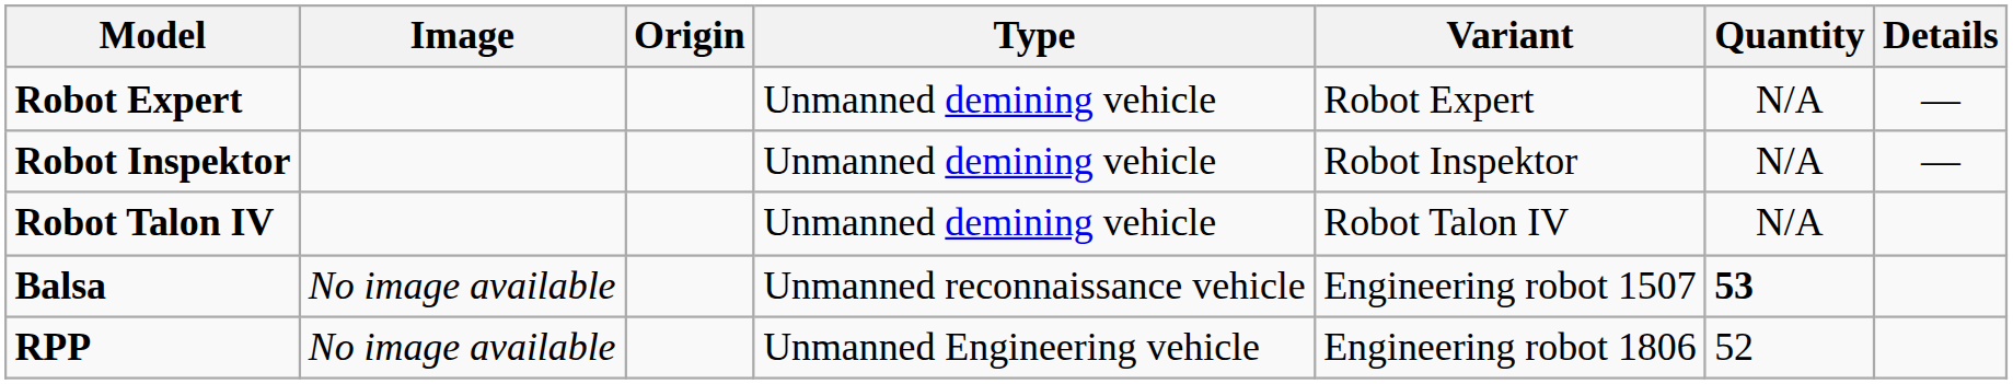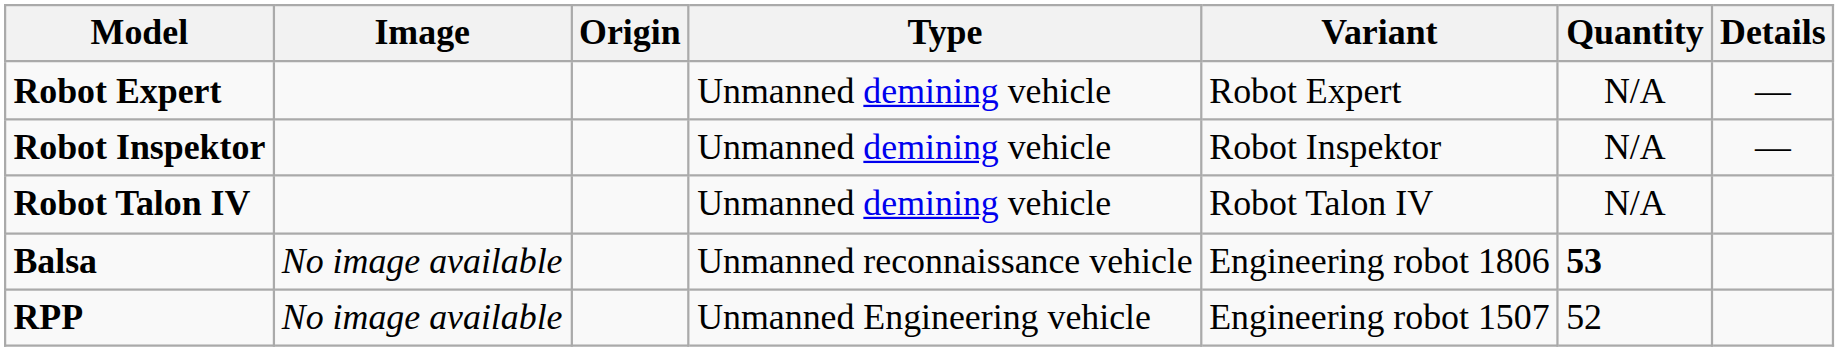 <table class="wikitable">
 <tr>
 <th>Model</th>
 <th>Image</th>
 <th>Origin</th>
 <th>Type</th>
 <th>Variant</th>
 <th>Quantity</th>
 <th>Details</th>
 </tr>
 <tr>
 <td><strong>Robot Expert</strong></td>
 <td></td>
 <td><small></small></td>
 <td>Unmanned <a href='#'>demining</a> vehicle</td>
 <td>Robot Expert</td>
 <td style="text-align: center;">N/A</td>
 <td style="text-align: center;">—</td>
 </tr>
 <tr>
 <td><strong>Robot Inspektor</strong></td>
 <td></td>
 <td><small></small></td>
 <td>Unmanned <a href='#'>demining</a> vehicle</td>
 <td>Robot Inspektor</td>
 <td style="text-align: center;">N/A</td>
 <td style="text-align: center;">—</td>
 </tr>
 <tr>
 <td><strong>Robot Talon IV</strong></td>
 <td></td>
 <td><small></small></td>
 <td>Unmanned <a href='#'>demining</a> vehicle</td>
 <td>Robot Talon IV</td>
 <td style="text-align: center;">N/A</td>
 <td></td>
 </tr>
 <tr>
 <td><strong>Balsa</strong></td>
 <td style="text-align: center;"><em>No image available</em></td>
 <td><small></small></td>
 <td>Unmanned reconnaissance vehicle</td>
-<td>Engineering robot 1507</td>
+<td>Engineering robot 1806</td>
 <td><strong>53</strong></td>
 <td></td>
 </tr>
 <tr>
 <td><strong>RPP</strong></td>
 <td style="text-align: center;"><em>No image available</em></td>
 <td><small></small></td>
 <td>Unmanned Engineering vehicle</td>
-<td>Engineering robot 1806</td>
+<td>Engineering robot 1507</td>
 <td>52</td>
 <td></td>
 </tr>
 </table>
